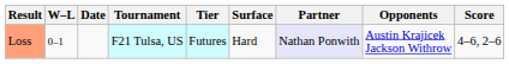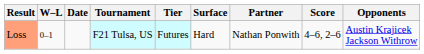 <table class="wikitable">
 <tr>
 <th>Result</th>
 <th class="unsortable">W–L</th>
 <th>Date</th>
 <th>Tournament</th>
 <th>Tier</th>
 <th>Surface</th>
 <th>Partner</th>
+<th class="unsortable">Score</th>
 <th>Opponents</th>
-<th class="unsortable">Score</th>
 </tr>
 <tr>
 <td style="background:#ffa07a;">Loss</td>
 <td><small>0–1</small></td>
 <td></td>
 <td style="background:#cffcff;">F21 Tulsa, US</td>
 <td style="background:#cffcff;">Futures</td>
 <td>Hard</td>
-<td style="background: lavender;"> Nathan Ponwith</td>
+<td> Nathan Ponwith</td>
+<td>4–6, 2–6</td>
 <td> <a href='#'>Austin Krajicek</a><br> <a href='#'>Jackson Withrow</a></td>
-<td>4–6, 2–6</td>
 </tr>
 </table>
